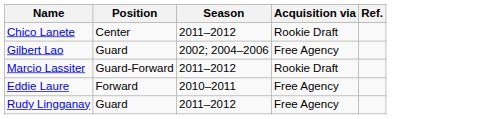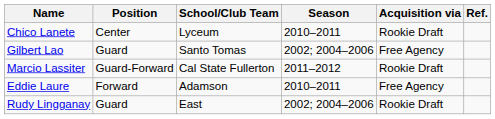 <table class="wikitable sortable">
 <tr>
 <th class="unsortable">Name</th>
 <th>Position</th>
+<th>School/Club Team</th>
 <th>Season</th>
 <th>Acquisition via</th>
 <th class=unsortable>Ref.</th>
 </tr>
 <tr>
 <td><a href='#'>Chico Lanete</a></td>
 <td>Center</td>
-<td>2011–2012</td>
+<td>Lyceum</td>
+<td>2010–2011</td>
 <td>Rookie Draft</td>
 <td></td>
 </tr>
 <tr>
 <td><a href='#'>Gilbert Lao</a></td>
 <td>Guard</td>
+<td>Santo Tomas</td>
 <td>2002; 2004–2006</td>
 <td>Free Agency</td>
 <td></td>
 </tr>
 <tr>
 <td><a href='#'>Marcio Lassiter</a></td>
 <td>Guard-Forward</td>
+<td>Cal State Fullerton</td>
 <td>2011–2012</td>
 <td>Rookie Draft</td>
 <td></td>
 </tr>
 <tr>
 <td><a href='#'>Eddie Laure</a></td>
 <td>Forward</td>
+<td>Adamson</td>
 <td>2010–2011</td>
 <td>Free Agency</td>
 <td></td>
 </tr>
 <tr>
 <td><a href='#'>Rudy Lingganay</a></td>
 <td>Guard</td>
-<td>2011–2012</td>
-<td>Free Agency</td>
+<td>East</td>
+<td>2002; 2004–2006</td>
+<td>Rookie Draft</td>
 <td></td>
 </tr>
 </table>
